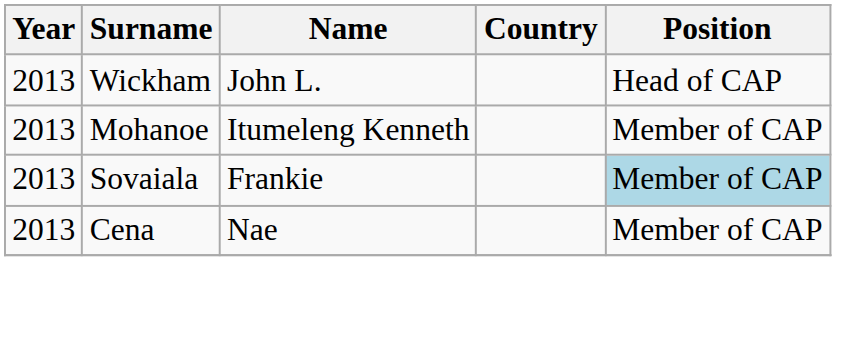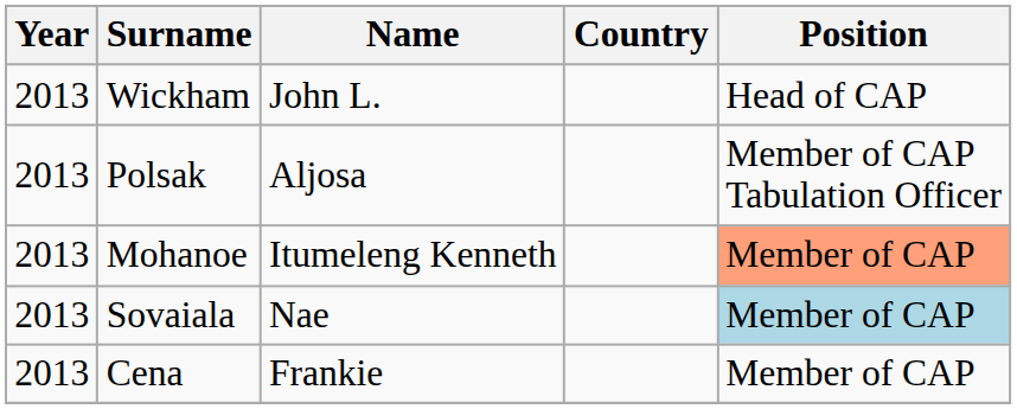 <table class="wikitable sortable">
 <tr>
 <th>Year</th>
 <th>Surname</th>
 <th>Name</th>
 <th>Country</th>
 <th>Position</th>
 </tr>
 <tr>
 <td>2013</td>
 <td>Wickham</td>
 <td>John L.</td>
 <td></td>
 <td>Head of CAP</td>
 </tr>
 <tr>
 <td>2013</td>
+<td>Polsak</td>
+<td>Aljosa</td>
+<td></td>
+<td>Member of CAP<br>Tabulation Officer</td>
+</tr>
+<tr>
+<td>2013</td>
 <td>Mohanoe</td>
 <td>Itumeleng Kenneth</td>
 <td></td>
-<td>Member of CAP</td>
+<td style="background: lightsalmon;">Member of CAP</td>
 </tr>
 <tr>
 <td>2013</td>
 <td>Sovaiala</td>
-<td>Frankie</td>
+<td>Nae</td>
 <td></td>
 <td style="background: lightblue;">Member of CAP</td>
 </tr>
 <tr>
 <td>2013</td>
 <td>Cena</td>
-<td>Nae</td>
+<td>Frankie</td>
 <td></td>
 <td>Member of CAP</td>
 </tr>
 <tr>
 </tr>
 </table>
